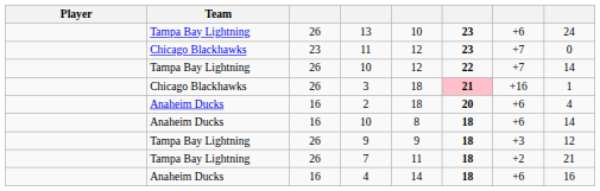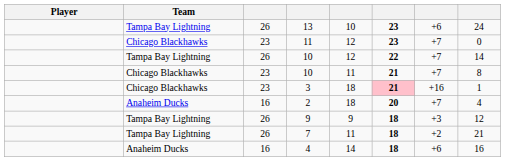 <table style="padding:3px; border-spacing:0; text-align:center;" class="wikitable sortable">
 <tr>
 <th style="width:12em">Player</th>
 <th style="width:12em">Team</th>
 <th style="width:4em"></th>
 <th style="width:4em"></th>
 <th style="width:4em"></th>
 <th style="width:4em"></th>
 <th data-sort-type="number" style="width:4em"></th>
 <th style="width:4em"></th>
 </tr>
 <tr>
 <td align=left></td>
 <td align=left><a href='#'>Tampa Bay Lightning</a></td>
 <td>26</td>
 <td>13</td>
 <td>10</td>
 <td><strong>23</strong></td>
 <td>+6</td>
 <td>24</td>
 </tr>
 <tr>
 <td align=left></td>
 <td align=left><a href='#'>Chicago Blackhawks</a></td>
 <td>23</td>
 <td>11</td>
 <td>12</td>
 <td><strong>23</strong></td>
 <td>+7</td>
 <td>0</td>
 </tr>
 <tr>
 <td align=left></td>
 <td align=left>Tampa Bay Lightning</td>
 <td>26</td>
 <td>10</td>
 <td>12</td>
 <td><strong>22</strong></td>
 <td>+7</td>
 <td>14</td>
 </tr>
 <tr>
 <td align=left></td>
 <td align=left>Chicago Blackhawks</td>
-<td>26</td>
+<td>23</td>
+<td>10</td>
+<td>11</td>
+<td><strong>21</strong></td>
+<td>+7</td>
+<td>8</td>
+</tr>
+<tr>
+<td align=left></td>
+<td align=left>Chicago Blackhawks</td>
+<td>23</td>
 <td>3</td>
 <td>18</td>
 <td style="background: pink;"><strong>21</strong></td>
 <td>+16</td>
 <td>1</td>
 </tr>
 <tr>
 <td align=left></td>
 <td align=left><a href='#'>Anaheim Ducks</a></td>
 <td>16</td>
 <td>2</td>
 <td>18</td>
 <td><strong>20</strong></td>
-<td>+6</td>
+<td>+7</td>
 <td>4</td>
-</tr>
-<tr>
-<td align=left></td>
-<td align=left>Anaheim Ducks</td>
-<td>16</td>
-<td>10</td>
-<td>8</td>
-<td><strong>18</strong></td>
-<td>+6</td>
-<td>14</td>
 </tr>
 <tr>
 <td align=left></td>
 <td align=left>Tampa Bay Lightning</td>
 <td>26</td>
 <td>9</td>
 <td>9</td>
 <td><strong>18</strong></td>
 <td>+3</td>
 <td>12</td>
 </tr>
 <tr>
 <td align=left></td>
 <td align=left>Tampa Bay Lightning</td>
 <td>26</td>
 <td>7</td>
 <td>11</td>
 <td><strong>18</strong></td>
 <td>+2</td>
 <td>21</td>
 </tr>
 <tr>
 <td align=left></td>
 <td align=left>Anaheim Ducks</td>
 <td>16</td>
 <td>4</td>
 <td>14</td>
 <td><strong>18</strong></td>
 <td>+6</td>
 <td>16</td>
 </tr>
 </table>
